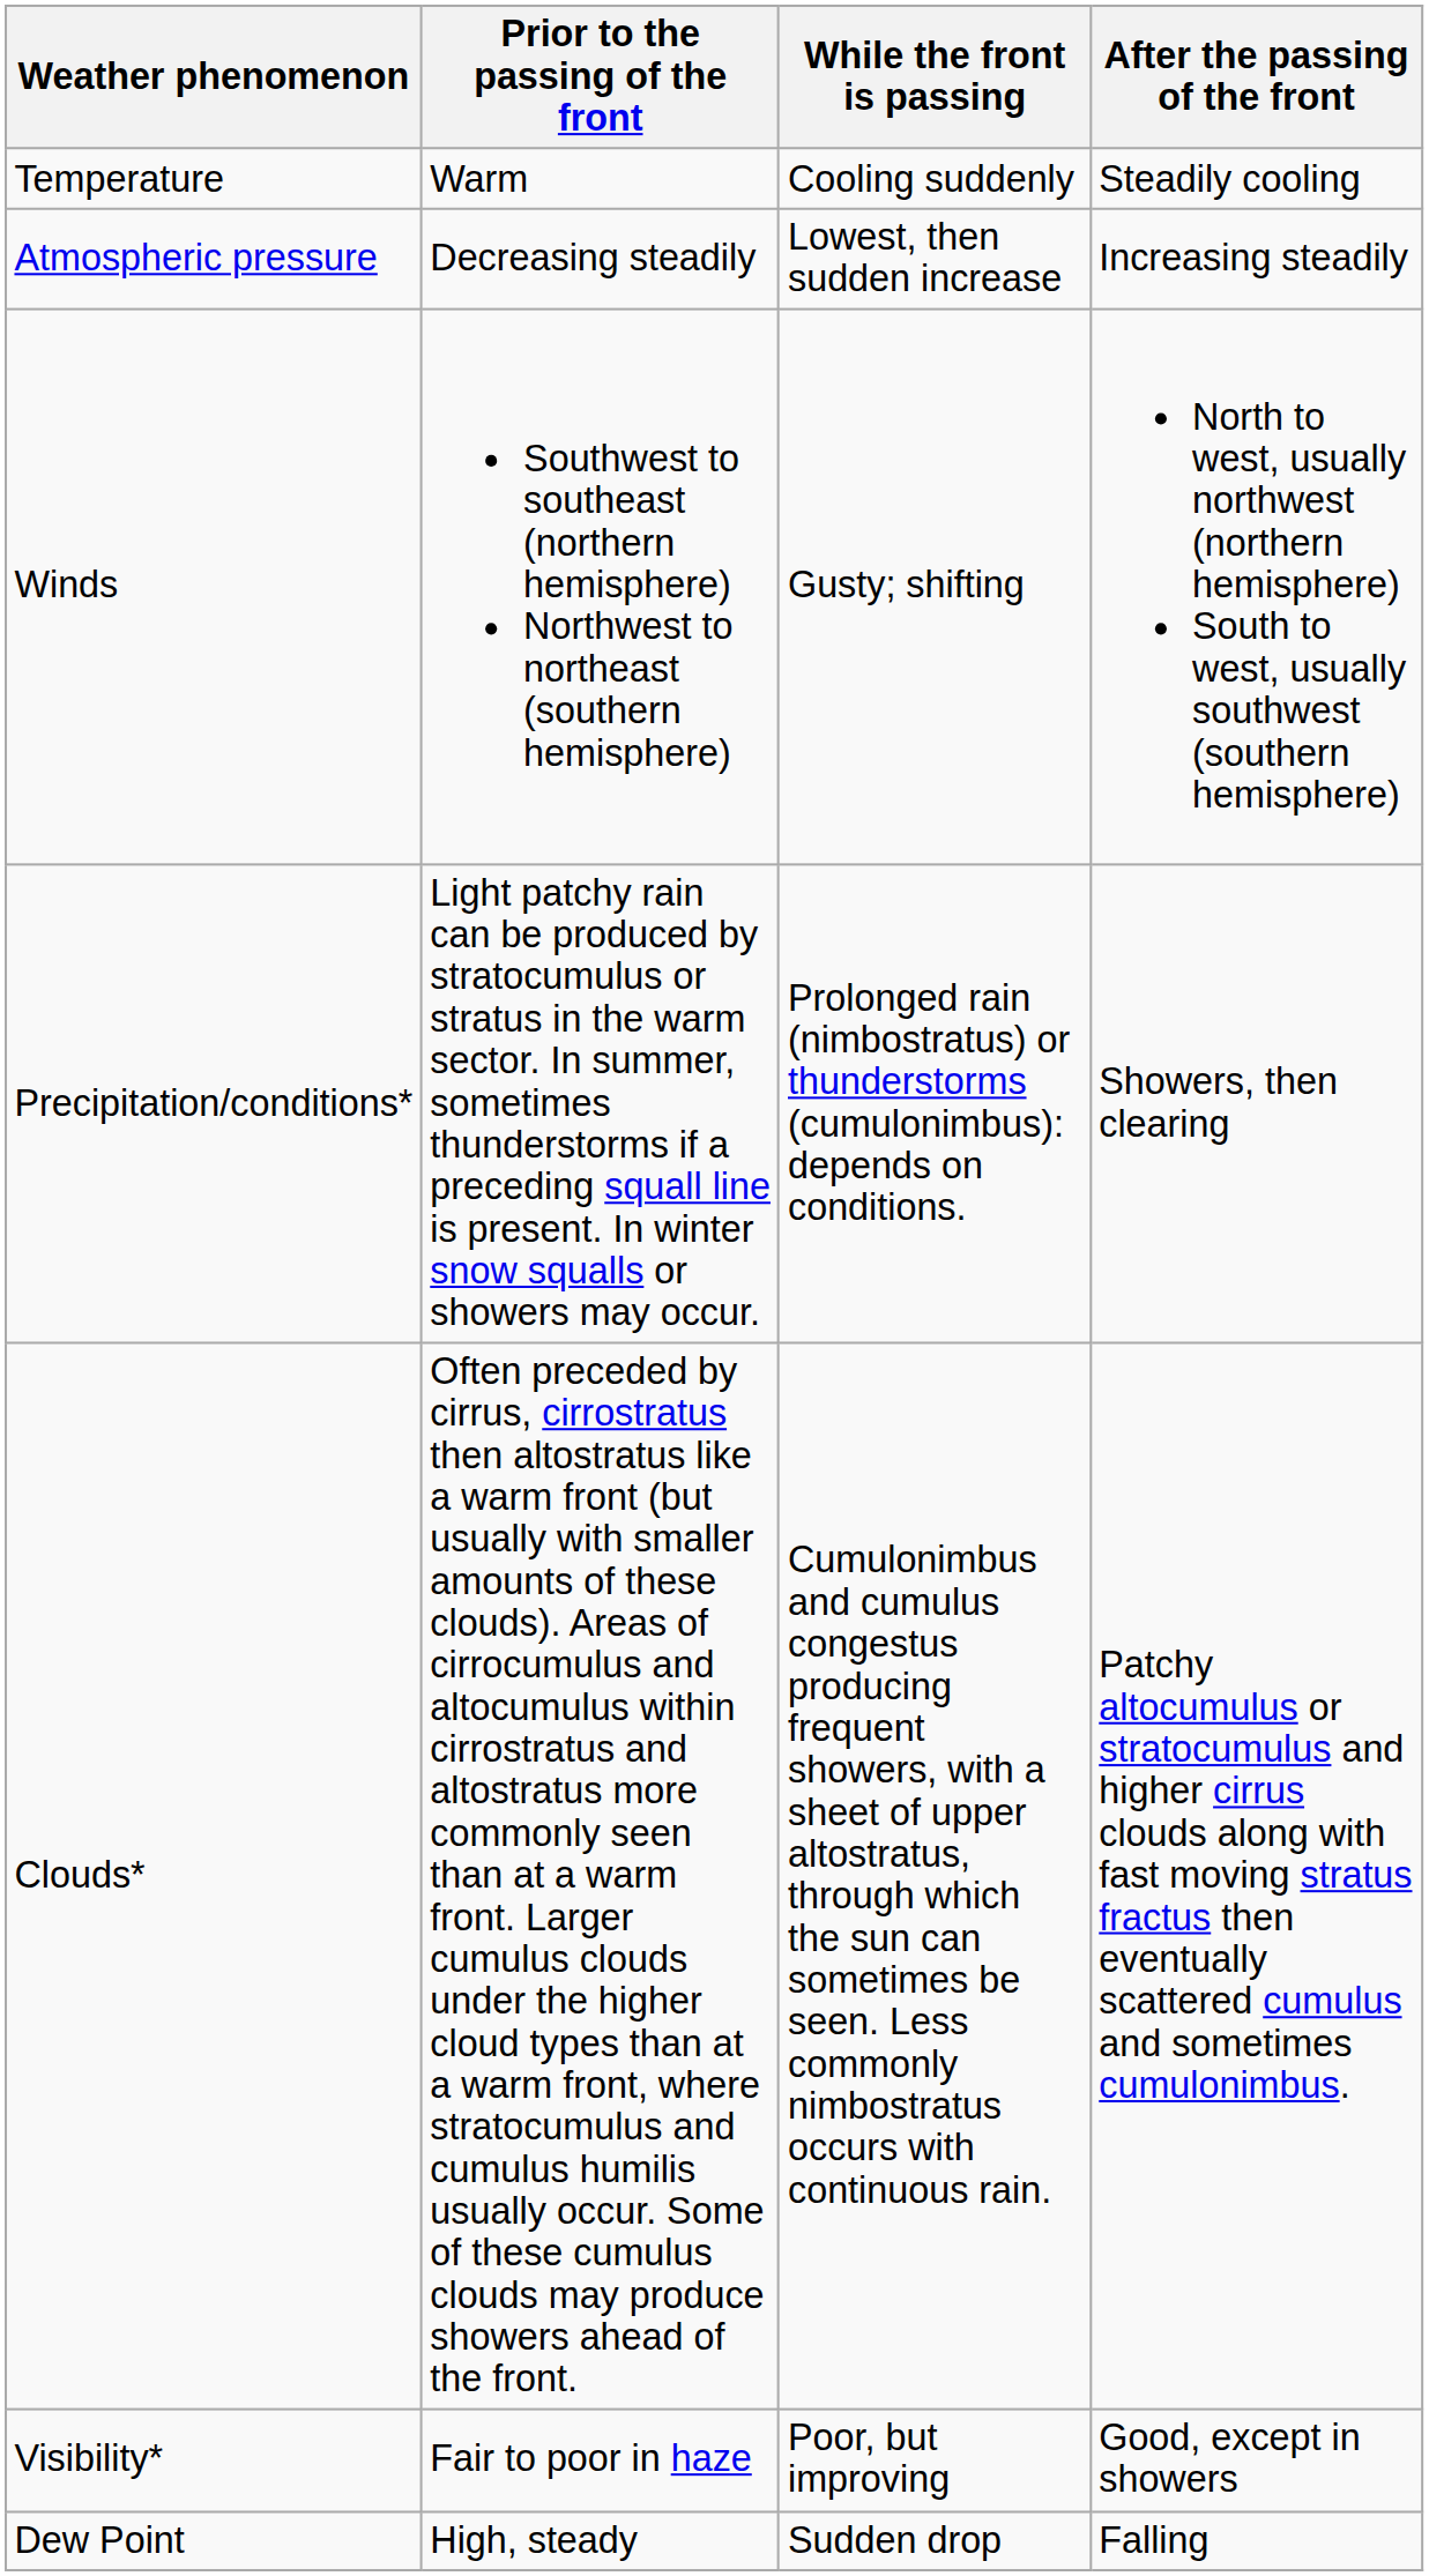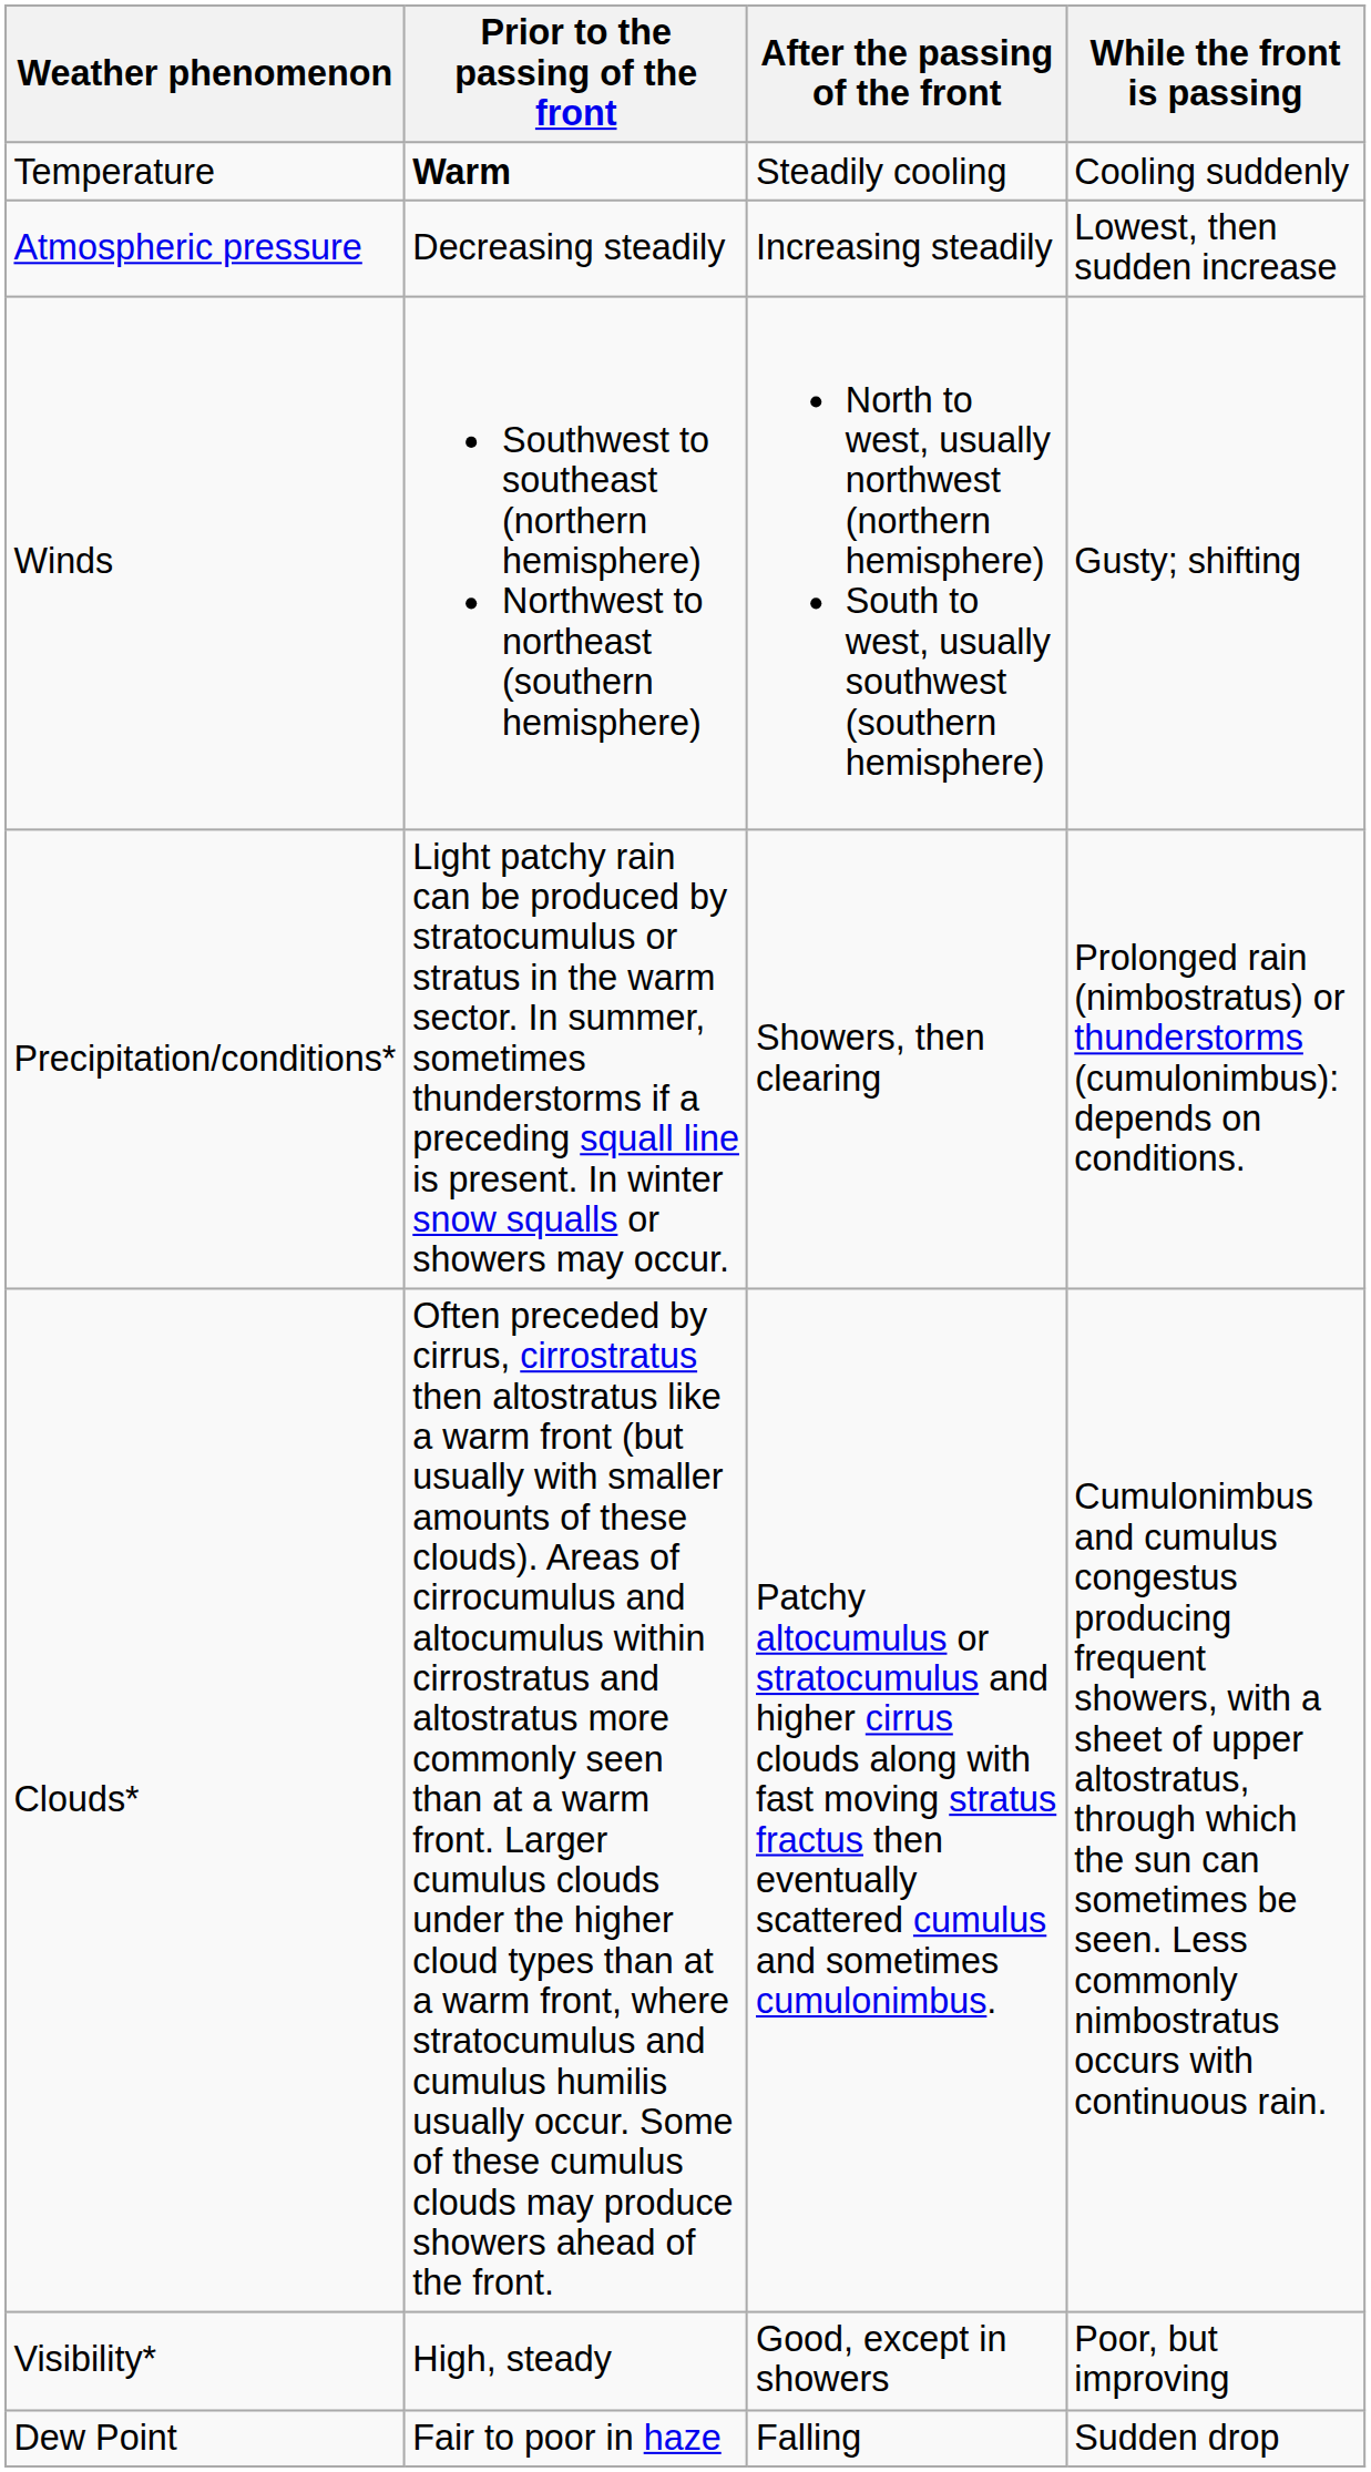 <table class="wikitable">
 <tr>
 <th>Weather phenomenon</th>
 <th>Prior to the passing of the <a href='#'>front</a></th>
+<th>After the passing of the front</th>
 <th>While the front is passing</th>
-<th>After the passing of the front</th>
 </tr>
 <tr>
 <td>Temperature</td>
-<td>Warm</td>
+<td><strong>Warm</strong></td>
+<td>Steadily cooling</td>
 <td>Cooling suddenly</td>
-<td>Steadily cooling</td>
 </tr>
 <tr>
 <td><a href='#'>Atmospheric pressure</a></td>
 <td>Decreasing steadily</td>
+<td>Increasing steadily</td>
 <td>Lowest, then sudden increase</td>
-<td>Increasing steadily</td>
 </tr>
 <tr>
 <td>Winds</td>
 <td><br><ul><li>Southwest to southeast (northern hemisphere)</li><li>Northwest to northeast (southern hemisphere)</li></ul></td>
+<td><br><ul><li>North to west, usually northwest (northern hemisphere)</li><li>South to west, usually southwest (southern hemisphere)</li></ul></td>
 <td>Gusty; shifting</td>
-<td><br><ul><li>North to west, usually northwest (northern hemisphere)</li><li>South to west, usually southwest (southern hemisphere)</li></ul></td>
 </tr>
 <tr>
 <td>Precipitation/conditions*</td>
 <td>Light patchy rain can be produced by stratocumulus or stratus in the warm sector. In summer, sometimes thunderstorms if a preceding <a href='#'>squall line</a> is present. In winter <a href='#'>snow squalls</a> or showers may occur.</td>
+<td>Showers, then clearing</td>
 <td>Prolonged rain (nimbostratus) or <a href='#'>thunderstorms</a> (cumulonimbus): depends on conditions.</td>
-<td>Showers, then clearing</td>
 </tr>
 <tr>
 <td>Clouds*</td>
 <td>Often preceded by cirrus, <a href='#'>cirrostratus</a> then altostratus like a warm front (but usually with smaller amounts of these clouds). Areas of cirrocumulus and altocumulus within cirrostratus and altostratus more commonly seen than at a warm front. Larger cumulus clouds under the higher cloud types than at a warm front, where stratocumulus and cumulus humilis usually occur. Some of these cumulus clouds may produce showers ahead of the front.</td>
+<td>Patchy <a href='#'>altocumulus</a> or <a href='#'>stratocumulus</a> and higher <a href='#'>cirrus</a> clouds along with fast moving <a href='#'>stratus fractus</a> then eventually scattered <a href='#'>cumulus</a> and sometimes <a href='#'>cumulonimbus</a>.</td>
 <td>Cumulonimbus and cumulus congestus producing frequent showers, with a sheet of upper altostratus, through which the sun can sometimes be seen. Less commonly nimbostratus occurs with continuous rain.</td>
-<td>Patchy <a href='#'>altocumulus</a> or <a href='#'>stratocumulus</a> and higher <a href='#'>cirrus</a> clouds along with fast moving <a href='#'>stratus fractus</a> then eventually scattered <a href='#'>cumulus</a> and sometimes <a href='#'>cumulonimbus</a>.</td>
 </tr>
 <tr>
 <td>Visibility*</td>
-<td>Fair to poor in <a href='#'>haze</a></td>
+<td>High, steady</td>
+<td>Good, except in showers</td>
 <td>Poor, but improving</td>
-<td>Good, except in showers</td>
 </tr>
 <tr>
 <td>Dew Point</td>
-<td>High, steady</td>
+<td>Fair to poor in <a href='#'>haze</a></td>
+<td>Falling</td>
 <td>Sudden drop</td>
-<td>Falling</td>
 </tr>
 </table>
